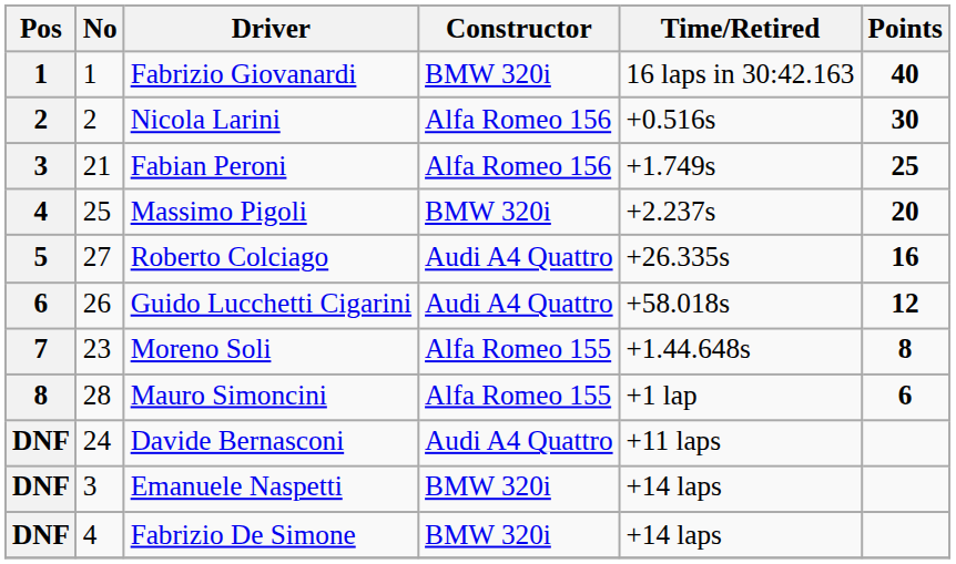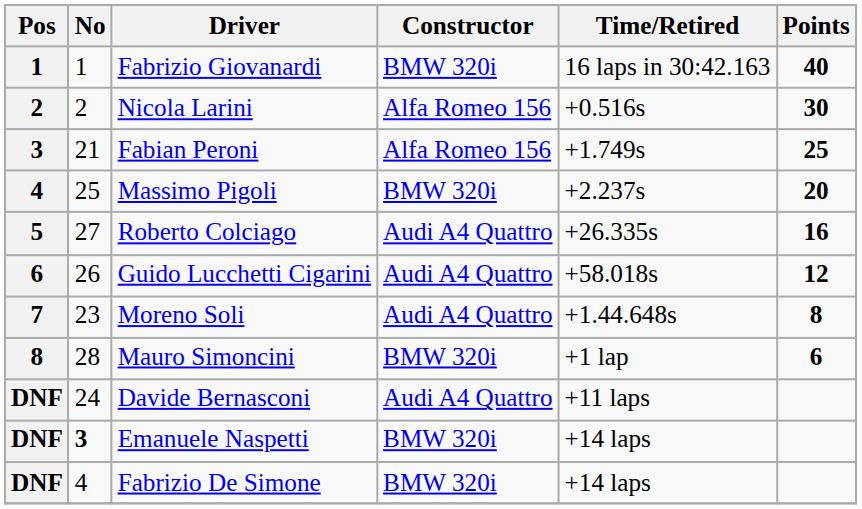 <table class="wikitable" style="font-size: 80%;">
 <tr>
 <th>Pos</th>
 <th>No</th>
 <th>Driver</th>
 <th>Constructor</th>
 <th>Time/Retired</th>
 <th>Points</th>
 </tr>
 <tr>
 <th>1</th>
 <td>1</td>
 <td> <a href='#'>Fabrizio Giovanardi</a></td>
 <td><a href='#'>BMW 320i</a></td>
 <td>16 laps in 30:42.163</td>
 <td align=center><strong>40</strong></td>
 </tr>
 <tr>
 <th>2</th>
 <td>2</td>
 <td> <a href='#'>Nicola Larini</a></td>
 <td><a href='#'>Alfa Romeo 156</a></td>
 <td>+0.516s</td>
 <td align=center><strong>30</strong></td>
 </tr>
 <tr>
 <th>3</th>
 <td>21</td>
 <td> <a href='#'>Fabian Peroni</a></td>
 <td><a href='#'>Alfa Romeo 156</a></td>
 <td>+1.749s</td>
 <td align=center><strong>25</strong></td>
 </tr>
 <tr>
 <th>4</th>
 <td>25</td>
 <td> <a href='#'>Massimo Pigoli</a></td>
 <td><a href='#'>BMW 320i</a></td>
 <td>+2.237s</td>
 <td align=center><strong>20</strong></td>
 </tr>
 <tr>
 <th>5</th>
 <td>27</td>
 <td> <a href='#'>Roberto Colciago</a></td>
 <td><a href='#'>Audi A4 Quattro</a></td>
 <td>+26.335s</td>
 <td align=center><strong>16</strong></td>
 </tr>
 <tr>
 <th>6</th>
 <td>26</td>
 <td> <a href='#'>Guido Lucchetti Cigarini</a></td>
 <td><a href='#'>Audi A4 Quattro</a></td>
 <td>+58.018s</td>
 <td align=center><strong>12</strong></td>
 </tr>
 <tr>
 <th>7</th>
 <td>23</td>
 <td> <a href='#'>Moreno Soli</a></td>
-<td><a href='#'>Alfa Romeo 155</a></td>
+<td><a href='#'>Audi A4 Quattro</a></td>
 <td>+1.44.648s</td>
 <td align=center><strong>8</strong></td>
 </tr>
 <tr>
 <th>8</th>
 <td>28</td>
 <td> <a href='#'>Mauro Simoncini</a></td>
-<td><a href='#'>Alfa Romeo 155</a></td>
+<td><a href='#'>BMW 320i</a></td>
 <td>+1 lap</td>
 <td align=center><strong>6</strong></td>
 </tr>
 <tr>
 <th>DNF</th>
 <td>24</td>
 <td> <a href='#'>Davide Bernasconi</a></td>
 <td><a href='#'>Audi A4 Quattro</a></td>
 <td>+11 laps</td>
 <td></td>
 </tr>
 <tr>
 <th>DNF</th>
-<td>3</td>
+<td><strong>3</strong></td>
 <td> <a href='#'>Emanuele Naspetti</a></td>
 <td><a href='#'>BMW 320i</a></td>
 <td>+14 laps</td>
 <td></td>
 </tr>
 <tr>
 <th>DNF</th>
 <td>4</td>
 <td> <a href='#'>Fabrizio De Simone</a></td>
 <td><a href='#'>BMW 320i</a></td>
 <td>+14 laps</td>
 <td></td>
 </tr>
 <tr>
 </tr>
 </table>
